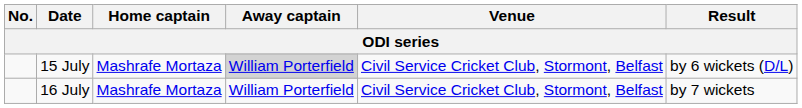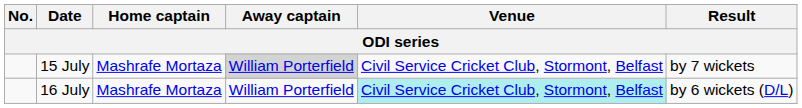 <table class="wikitable">
 <tr>
 <th>No.</th>
 <th>Date</th>
 <th>Home captain</th>
 <th>Away captain</th>
 <th>Venue</th>
 <th>Result</th>
 </tr>
 <tr>
 <th colspan="9">ODI series</th>
 </tr>
 <tr>
 <td></td>
 <td>15 July</td>
 <td><a href='#'>Mashrafe Mortaza</a></td>
 <td style="background: lightgrey;"><a href='#'>William Porterfield</a></td>
 <td><a href='#'>Civil Service Cricket Club</a>, <a href='#'>Stormont</a>, <a href='#'>Belfast</a></td>
-<td> by 6 wickets (<a href='#'>D/L</a>)</td>
+<td> by 7 wickets</td>
 </tr>
 <tr>
 <td></td>
 <td>16 July</td>
 <td><a href='#'>Mashrafe Mortaza</a></td>
 <td><a href='#'>William Porterfield</a></td>
-<td><a href='#'>Civil Service Cricket Club</a>, <a href='#'>Stormont</a>, <a href='#'>Belfast</a></td>
-<td> by 7 wickets</td>
+<td style="background: paleturquoise;"><a href='#'>Civil Service Cricket Club</a>, <a href='#'>Stormont</a>, <a href='#'>Belfast</a></td>
+<td> by 6 wickets (<a href='#'>D/L</a>)</td>
 </tr>
 </table>
